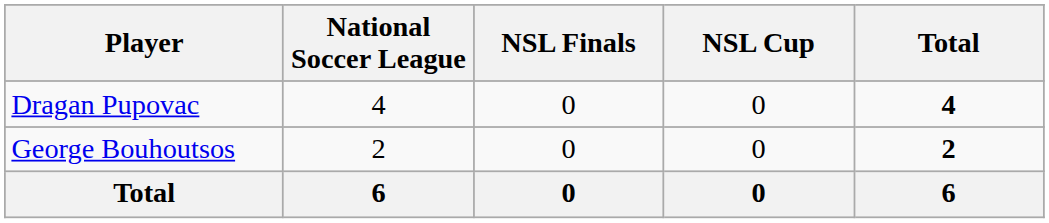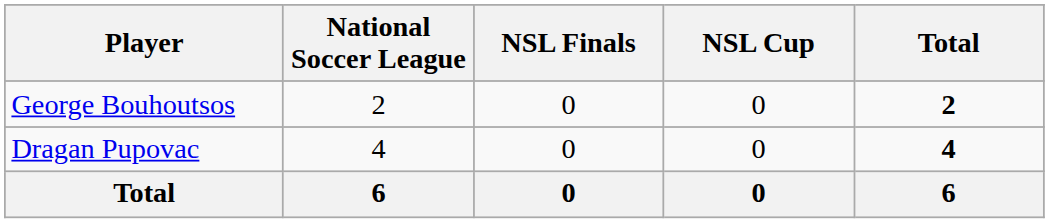 <table class="wikitable sortable" style="text-align:center">
 <tr>
 <th width=150>Player</th>
 <th width=100>National Soccer League</th>
 <th width=100>NSL Finals</th>
 <th width=100>NSL Cup</th>
 <th width=100>Total</th>
 </tr>
 <tr>
+<td style="text-align:left"> <a href='#'>George Bouhoutsos</a></td>
+<td>2</td>
+<td>0</td>
+<td>0</td>
+<td><strong>2</strong></td>
+</tr>
+<tr>
 <td style="text-align:left"> <a href='#'>Dragan Pupovac</a></td>
 <td>4</td>
 <td>0</td>
 <td>0</td>
 <td><strong>4</strong></td>
-</tr>
-<tr>
-<td style="text-align:left"> <a href='#'>George Bouhoutsos</a></td>
-<td>2</td>
-<td>0</td>
-<td>0</td>
-<td><strong>2</strong></td>
 </tr>
 <tr class="sortbottom">
 <th>Total</th>
 <th>6</th>
 <th>0</th>
 <th>0</th>
 <th>6</th>
 </tr>
 </table>
